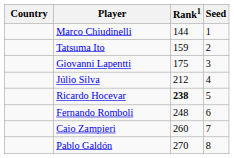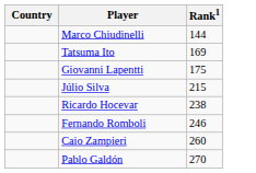 <table class="sortable wikitable">
 <tr>
 <th width="70">Country</th>
 <th width="175">Player</th>
 <th>Rank<sup>1</sup></th>
-<th>Seed</th>
 </tr>
 <tr>
 <td></td>
 <td><a href='#'>Marco Chiudinelli</a></td>
 <td>144</td>
-<td>1</td>
 </tr>
 <tr>
 <td></td>
 <td><a href='#'>Tatsuma Ito</a></td>
-<td>159</td>
-<td>2</td>
+<td>169</td>
 </tr>
 <tr>
 <td></td>
 <td><a href='#'>Giovanni Lapentti</a></td>
 <td>175</td>
-<td>3</td>
 </tr>
 <tr>
 <td></td>
 <td><a href='#'>Júlio Silva</a></td>
-<td>212</td>
-<td>4</td>
+<td>215</td>
 </tr>
 <tr>
 <td></td>
 <td><a href='#'>Ricardo Hocevar</a></td>
-<td><strong>238</strong></td>
-<td>5</td>
+<td>238</td>
 </tr>
 <tr>
 <td></td>
 <td><a href='#'>Fernando Romboli</a></td>
-<td>248</td>
-<td>6</td>
+<td>246</td>
 </tr>
 <tr>
 <td></td>
 <td><a href='#'>Caio Zampieri</a></td>
 <td>260</td>
-<td>7</td>
 </tr>
 <tr>
 <td></td>
 <td><a href='#'>Pablo Galdón</a></td>
 <td>270</td>
-<td>8</td>
 </tr>
 </table>
